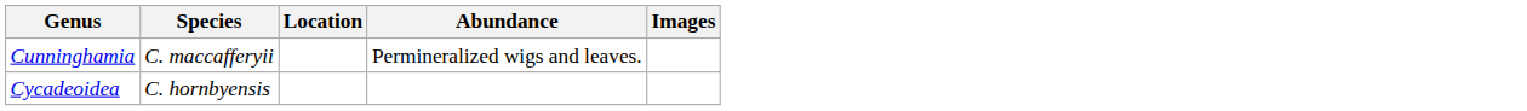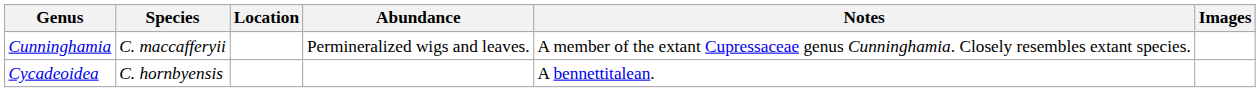 <table class="wikitable" style="background:white">
 <tr>
 <th>Genus</th>
 <th>Species</th>
 <th>Location</th>
 <th>Abundance</th>
+<th>Notes</th>
 <th>Images</th>
 </tr>
 <tr>
 <td><em><a href='#'>Cunninghamia</a></em></td>
 <td><em>C. maccafferyii</em></td>
 <td></td>
 <td>Permineralized wigs and leaves.</td>
+<td>A member of the extant <a href='#'>Cupressaceae</a> genus <em>Cunninghamia</em>. Closely resembles extant species.</td>
 <td></td>
 </tr>
 <tr>
 <td><em><a href='#'>Cycadeoidea</a></em></td>
 <td><em>C. hornbyensis</em></td>
 <td></td>
 <td></td>
+<td>A <a href='#'>bennettitalean</a>.</td>
 <td></td>
 </tr>
 </table>
